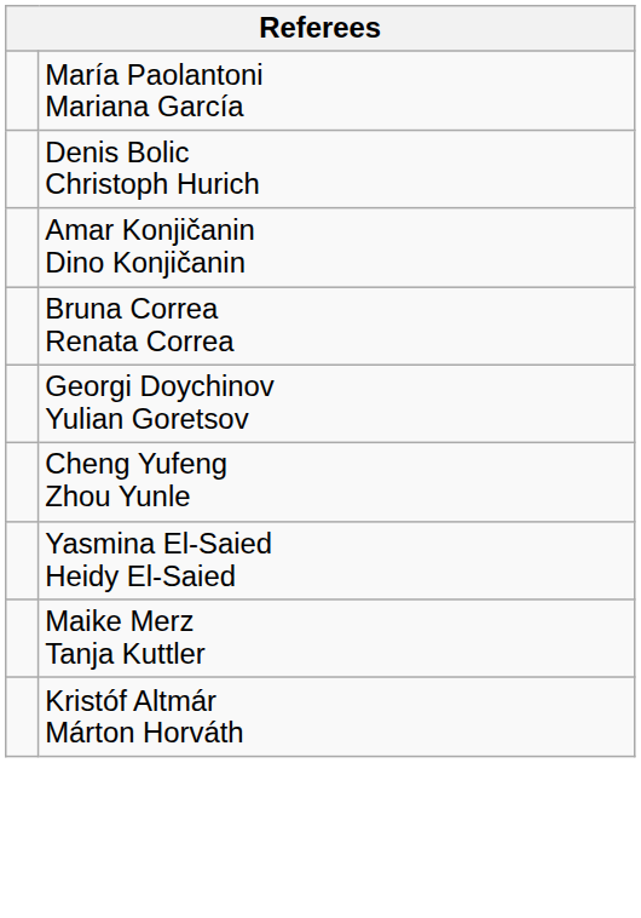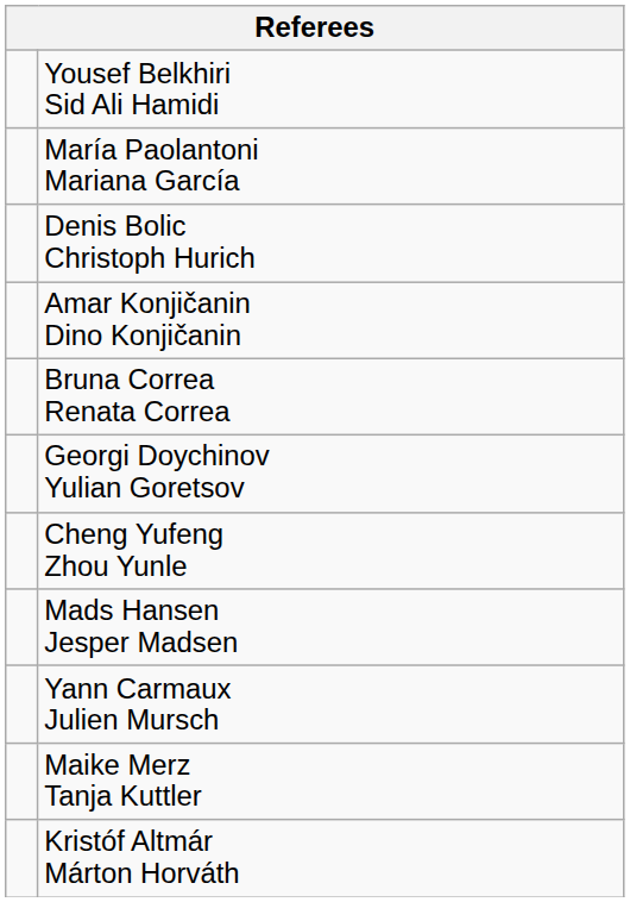 <table class="wikitable" style="width: 350px;">
 <tr>
 <th colspan="2">Referees</th>
+</tr>
+<tr>
+<td></td>
+<td>Yousef Belkhiri<br>Sid Ali Hamidi</td>
 </tr>
 <tr>
 <td></td>
 <td>María Paolantoni<br>Mariana García</td>
 </tr>
 <tr>
 <td></td>
 <td>Denis Bolic<br>Christoph Hurich</td>
 </tr>
 <tr>
 <td></td>
 <td>Amar Konjičanin<br>Dino Konjičanin</td>
 </tr>
 <tr>
 <td></td>
 <td>Bruna Correa<br>Renata Correa</td>
 </tr>
 <tr>
 <td></td>
 <td>Georgi Doychinov<br>Yulian Goretsov</td>
 </tr>
 <tr>
 <td></td>
 <td>Cheng Yufeng<br>Zhou Yunle</td>
 </tr>
 <tr>
 <td></td>
-<td>Yasmina El-Saied<br>Heidy El-Saied</td>
+<td>Mads Hansen<br>Jesper Madsen</td>
+</tr>
+<tr>
+<td></td>
+<td>Yann Carmaux<br>Julien Mursch</td>
 </tr>
 <tr>
 <td></td>
 <td>Maike Merz<br>Tanja Kuttler</td>
 </tr>
 <tr>
 <td></td>
 <td>Kristóf Altmár<br>Márton Horváth</td>
 </tr>
 </table>
